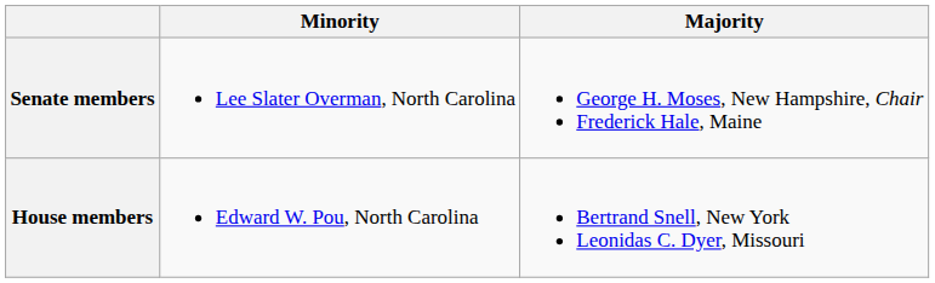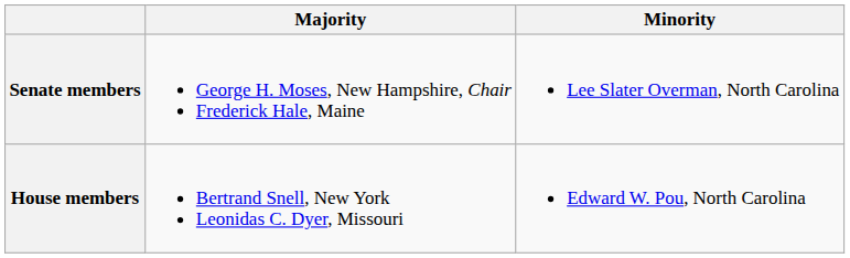 <table class=wikitable>
 <tr>
 <th></th>
+<th>Majority</th>
 <th>Minority</th>
-<th>Majority</th>
 </tr>
 <tr>
 <th>Senate members</th>
+<td valign="top" ><br><ul><li><a href='#'>George H. Moses</a>, New Hampshire, <em>Chair</em></li><li><a href='#'>Frederick Hale</a>, Maine</li></ul></td>
 <td valign="top" ><br><ul><li><a href='#'>Lee Slater Overman</a>, North Carolina</li></ul></td>
-<td valign="top" ><br><ul><li><a href='#'>George H. Moses</a>, New Hampshire, <em>Chair</em></li><li><a href='#'>Frederick Hale</a>, Maine</li></ul></td>
 </tr>
 <tr>
 <th>House members</th>
+<td valign="top" ><br><ul><li><a href='#'>Bertrand Snell</a>, New York</li><li><a href='#'>Leonidas C. Dyer</a>, Missouri</li></ul></td>
 <td valign="top" ><br><ul><li><a href='#'>Edward W. Pou</a>, North Carolina</li></ul></td>
-<td valign="top" ><br><ul><li><a href='#'>Bertrand Snell</a>, New York</li><li><a href='#'>Leonidas C. Dyer</a>, Missouri</li></ul></td>
 </tr>
 </table>
